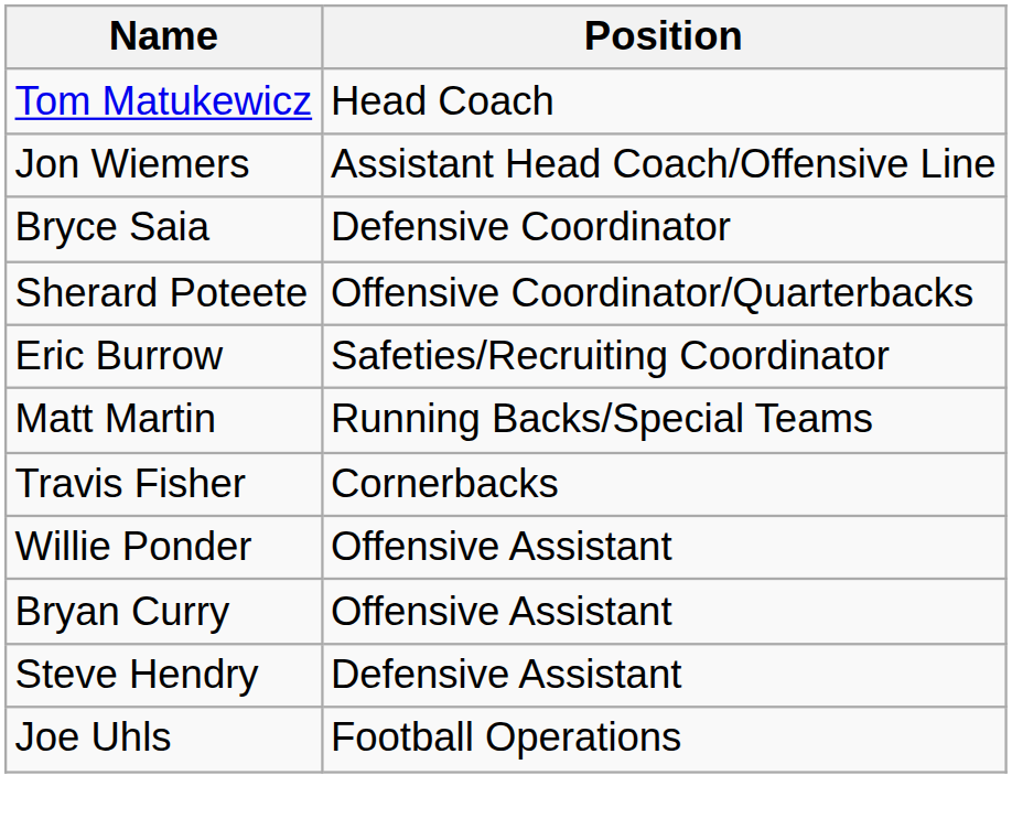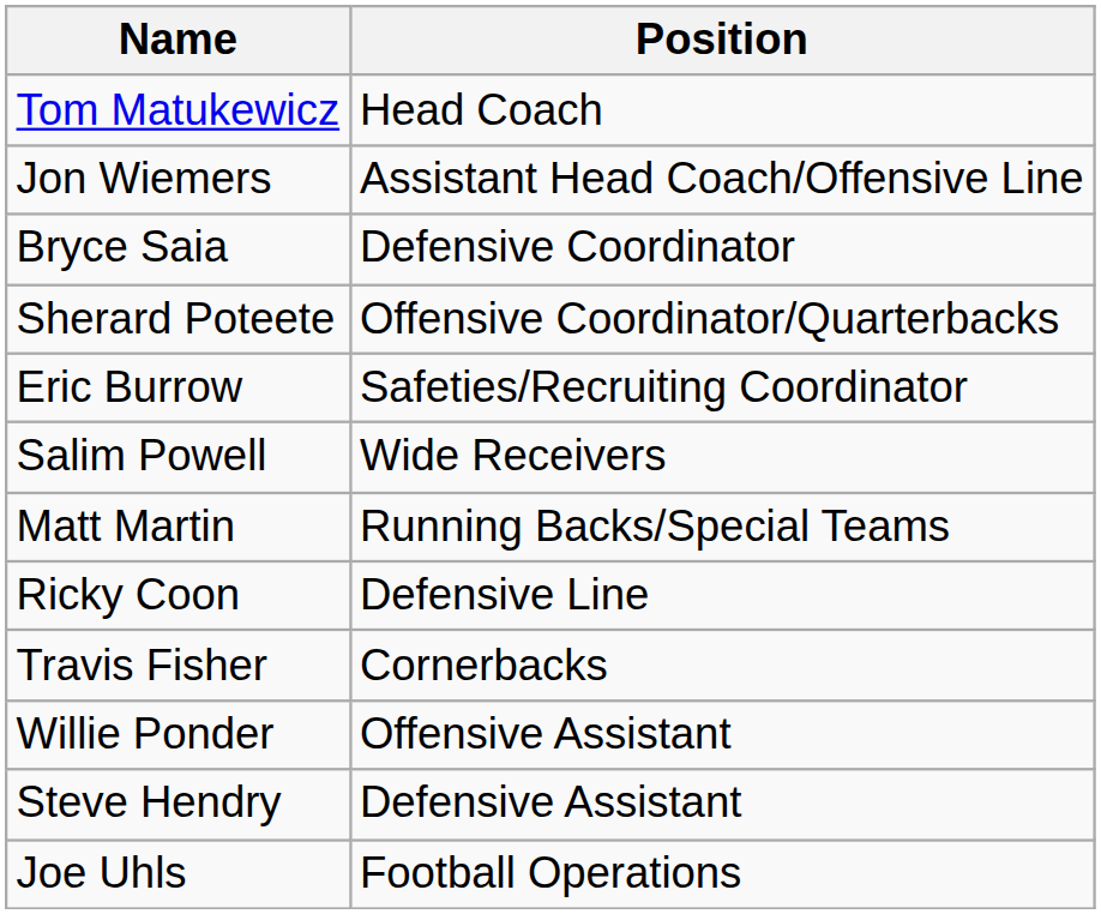 <table class="wikitable">
 <tr>
 <th>Name</th>
 <th>Position</th>
 </tr>
 <tr>
 <td><a href='#'>Tom Matukewicz</a></td>
 <td>Head Coach</td>
 </tr>
 <tr>
 <td>Jon Wiemers</td>
 <td>Assistant Head Coach/Offensive Line</td>
 </tr>
 <tr>
 <td>Bryce Saia</td>
 <td>Defensive Coordinator</td>
 </tr>
 <tr>
 <td>Sherard Poteete</td>
 <td>Offensive Coordinator/Quarterbacks</td>
 </tr>
 <tr>
 <td>Eric Burrow</td>
 <td>Safeties/Recruiting Coordinator</td>
 </tr>
 <tr>
+<td>Salim Powell</td>
+<td>Wide Receivers</td>
+</tr>
+<tr>
 <td>Matt Martin</td>
 <td>Running Backs/Special Teams</td>
+</tr>
+<tr>
+<td>Ricky Coon</td>
+<td>Defensive Line</td>
 </tr>
 <tr>
 <td>Travis Fisher</td>
 <td>Cornerbacks</td>
 </tr>
 <tr>
 <td>Willie Ponder</td>
-<td>Offensive Assistant</td>
-</tr>
-<tr>
-<td>Bryan Curry</td>
 <td>Offensive Assistant</td>
 </tr>
 <tr>
 <td>Steve Hendry</td>
 <td>Defensive Assistant</td>
 </tr>
 <tr>
 <td>Joe Uhls</td>
 <td>Football Operations</td>
 </tr>
 </table>
